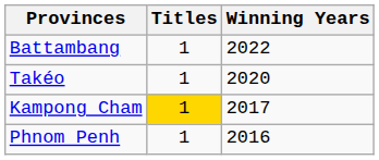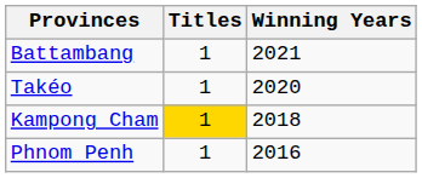 <table class="wikitable" style="font-size:95%;">
 <tr>
 <th>Provinces</th>
 <th>Titles</th>
 <th>Winning Years</th>
 </tr>
 <tr>
 <td><a href='#'>Battambang</a></td>
 <td align="center">1</td>
-<td>2022</td>
+<td>2021</td>
 </tr>
 <tr>
 <td><a href='#'>Takéo</a></td>
 <td align="center">1</td>
 <td>2020</td>
 </tr>
 <tr>
 <td><a href='#'>Kampong Cham</a></td>
 <td align="center" style="background: gold;">1</td>
-<td>2017</td>
+<td>2018</td>
 </tr>
 <tr>
 <td><a href='#'>Phnom Penh</a></td>
 <td align="center">1</td>
 <td>2016</td>
 </tr>
 </table>
